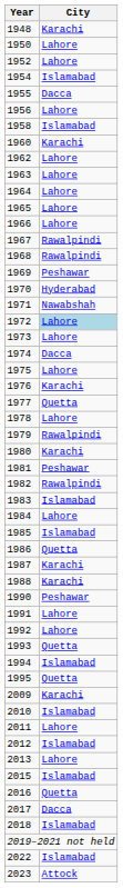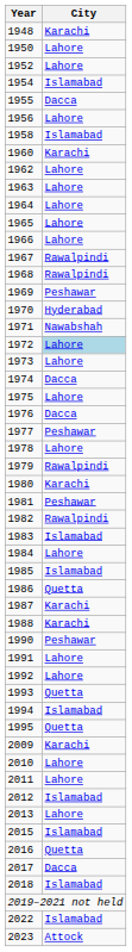 <table class="wikitable">
 <tr>
 <th>Year</th>
 <th>City</th>
 </tr>
 <tr>
 <td>1948</td>
 <td><a href='#'>Karachi</a></td>
 </tr>
 <tr>
 <td>1950</td>
 <td><a href='#'>Lahore</a></td>
 </tr>
 <tr>
 <td>1952</td>
 <td><a href='#'>Lahore</a></td>
 </tr>
 <tr>
 <td>1954</td>
 <td><a href='#'>Islamabad</a></td>
 </tr>
 <tr>
 <td>1955</td>
 <td><a href='#'>Dacca</a></td>
 </tr>
 <tr>
 <td>1956</td>
 <td><a href='#'>Lahore</a></td>
 </tr>
 <tr>
 <td>1958</td>
 <td><a href='#'>Islamabad</a></td>
 </tr>
 <tr>
 <td>1960</td>
 <td><a href='#'>Karachi</a></td>
 </tr>
 <tr>
 <td>1962</td>
 <td><a href='#'>Lahore</a></td>
 </tr>
 <tr>
 <td>1963</td>
 <td><a href='#'>Lahore</a></td>
 </tr>
 <tr>
 <td>1964</td>
 <td><a href='#'>Lahore</a></td>
 </tr>
 <tr>
 <td>1965</td>
 <td><a href='#'>Lahore</a></td>
 </tr>
 <tr>
 <td>1966</td>
 <td><a href='#'>Lahore</a></td>
 </tr>
 <tr>
 <td>1967</td>
 <td><a href='#'>Rawalpindi</a></td>
 </tr>
 <tr>
 <td>1968</td>
 <td><a href='#'>Rawalpindi</a></td>
 </tr>
 <tr>
 <td>1969</td>
 <td><a href='#'>Peshawar</a></td>
 </tr>
 <tr>
 <td>1970</td>
 <td><a href='#'>Hyderabad</a></td>
 </tr>
 <tr>
 <td>1971</td>
 <td><a href='#'>Nawabshah</a></td>
 </tr>
 <tr>
 <td>1972</td>
 <td style="background: lightblue;"><a href='#'>Lahore</a></td>
 </tr>
 <tr>
 <td>1973</td>
 <td><a href='#'>Lahore</a></td>
 </tr>
 <tr>
 <td>1974</td>
 <td><a href='#'>Dacca</a></td>
 </tr>
 <tr>
 <td>1975</td>
 <td><a href='#'>Lahore</a></td>
 </tr>
 <tr>
 <td>1976</td>
-<td><a href='#'>Karachi</a></td>
+<td><a href='#'>Dacca</a></td>
 </tr>
 <tr>
 <td>1977</td>
-<td><a href='#'>Quetta</a></td>
+<td><a href='#'>Peshawar</a></td>
 </tr>
 <tr>
 <td>1978</td>
 <td><a href='#'>Lahore</a></td>
 </tr>
 <tr>
 <td>1979</td>
 <td><a href='#'>Rawalpindi</a></td>
 </tr>
 <tr>
 <td>1980</td>
 <td><a href='#'>Karachi</a></td>
 </tr>
 <tr>
 <td>1981</td>
 <td><a href='#'>Peshawar</a></td>
 </tr>
 <tr>
 <td>1982</td>
 <td><a href='#'>Rawalpindi</a></td>
 </tr>
 <tr>
 <td>1983</td>
 <td><a href='#'>Islamabad</a></td>
 </tr>
 <tr>
 <td>1984</td>
 <td><a href='#'>Lahore</a></td>
 </tr>
 <tr>
 <td>1985</td>
 <td><a href='#'>Islamabad</a></td>
 </tr>
 <tr>
 <td>1986</td>
 <td><a href='#'>Quetta</a></td>
 </tr>
 <tr>
 <td>1987</td>
 <td><a href='#'>Karachi</a></td>
 </tr>
 <tr>
 <td>1988</td>
 <td><a href='#'>Karachi</a></td>
 </tr>
 <tr>
 <td>1990</td>
 <td><a href='#'>Peshawar</a></td>
 </tr>
 <tr>
 <td>1991</td>
 <td><a href='#'>Lahore</a></td>
 </tr>
 <tr>
 <td>1992</td>
 <td><a href='#'>Lahore</a></td>
 </tr>
 <tr>
 <td>1993</td>
 <td><a href='#'>Quetta</a></td>
 </tr>
 <tr>
 <td>1994</td>
 <td><a href='#'>Islamabad</a></td>
 </tr>
 <tr>
 <td>1995</td>
 <td><a href='#'>Quetta</a></td>
 </tr>
 <tr>
 <td>2009</td>
 <td><a href='#'>Karachi</a></td>
 </tr>
 <tr>
 <td>2010</td>
-<td><a href='#'>Islamabad</a></td>
+<td><a href='#'>Lahore</a></td>
 </tr>
 <tr>
 <td>2011</td>
 <td><a href='#'>Lahore</a></td>
 </tr>
 <tr>
 <td>2012</td>
 <td><a href='#'>Islamabad</a></td>
 </tr>
 <tr>
 <td>2013</td>
 <td><a href='#'>Lahore</a></td>
 </tr>
 <tr>
 <td>2015</td>
 <td><a href='#'>Islamabad</a></td>
 </tr>
 <tr>
 <td>2016</td>
 <td><a href='#'>Quetta</a></td>
 </tr>
 <tr>
 <td>2017</td>
 <td><a href='#'>Dacca</a></td>
 </tr>
 <tr>
 <td>2018</td>
 <td><a href='#'>Islamabad</a></td>
 </tr>
 <tr>
 <td colspan=2><em>2019–2021 not held</em></td>
 </tr>
 <tr>
 <td>2022</td>
 <td><a href='#'>Islamabad</a></td>
 </tr>
 <tr>
 <td>2023</td>
 <td><a href='#'>Attock</a></td>
 </tr>
 </table>
